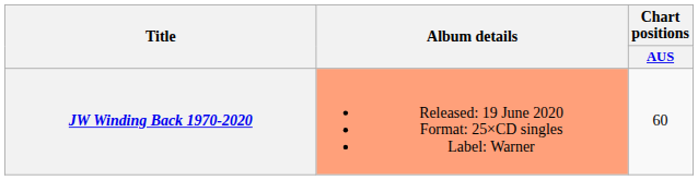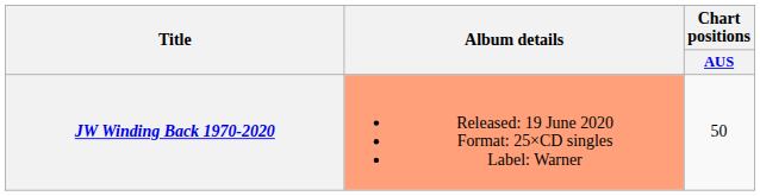 <table class="wikitable plainrowheaders" style="text-align:center;">
 <tr>
 <th scope="col" rowspan="2" style="width:20em;">Title</th>
 <th scope="col" rowspan="2" style="width:20em;">Album details</th>
 <th scope="col" colspan="1">Chart positions</th>
 </tr>
 <tr>
 <th scope="col" style="width:3em;font-size:90%;"><a href='#'>AUS</a><br></th>
 </tr>
 <tr>
 <th scope="row"><em><a href='#'>JW Winding Back 1970-2020</a></em></th>
 <td style="background: lightsalmon;"><br><ul><li>Released: 19 June 2020</li><li>Format: 25×CD singles</li><li>Label: Warner</li></ul></td>
-<td>60</td>
+<td>50</td>
 </tr>
 </table>
